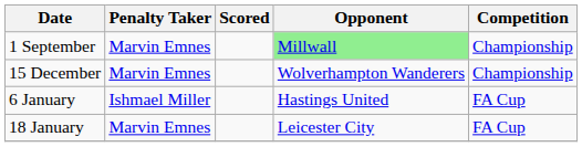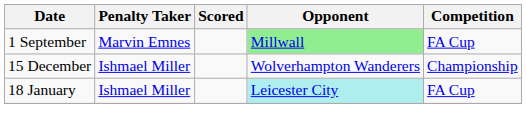 <table class="wikitable">
 <tr>
 <th>Date</th>
 <th>Penalty Taker</th>
 <th>Scored</th>
 <th>Opponent</th>
 <th>Competition</th>
 </tr>
 <tr>
 <td>1 September</td>
 <td><a href='#'>Marvin Emnes</a></td>
 <td></td>
 <td style="background: lightgreen;"><a href='#'>Millwall</a></td>
-<td><a href='#'>Championship</a></td>
+<td><a href='#'>FA Cup</a></td>
 </tr>
 <tr>
 <td>15 December</td>
-<td><a href='#'>Marvin Emnes</a></td>
+<td><a href='#'>Ishmael Miller</a></td>
 <td></td>
 <td><a href='#'>Wolverhampton Wanderers</a></td>
 <td><a href='#'>Championship</a></td>
 </tr>
 <tr>
-<td>6 January</td>
+<td>18 January</td>
 <td><a href='#'>Ishmael Miller</a></td>
 <td></td>
-<td><a href='#'>Hastings United</a></td>
-<td><a href='#'>FA Cup</a></td>
-</tr>
-<tr>
-<td>18 January</td>
-<td><a href='#'>Marvin Emnes</a></td>
-<td></td>
-<td><a href='#'>Leicester City</a></td>
+<td style="background: paleturquoise;"><a href='#'>Leicester City</a></td>
 <td><a href='#'>FA Cup</a></td>
 </tr>
 <tr>
 </tr>
 </table>
